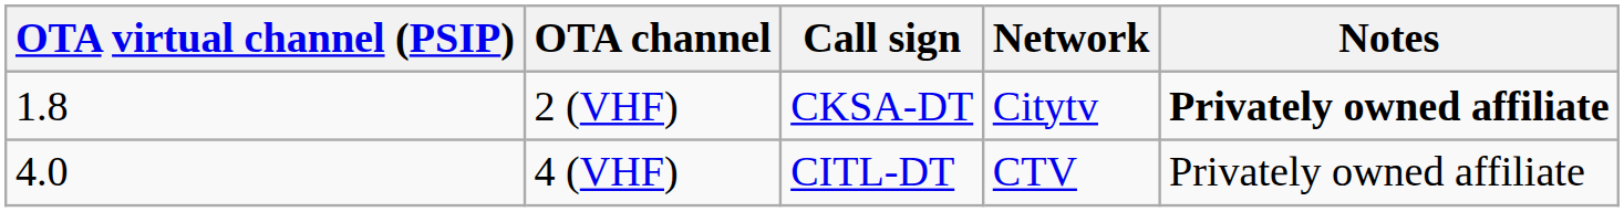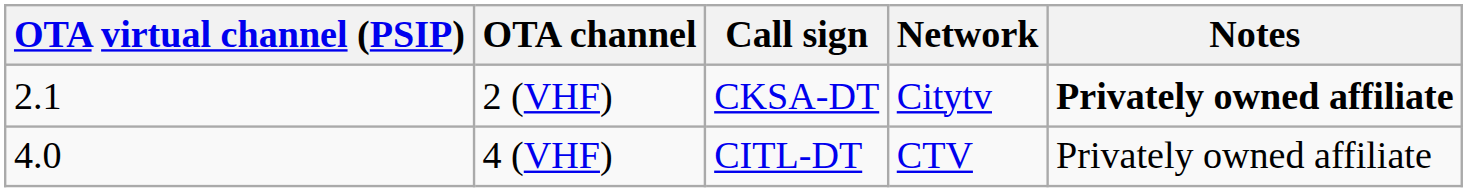 <table class="wikitable sortable">
 <tr>
 <th><a href='#'>OTA</a> <a href='#'>virtual channel</a> (<a href='#'>PSIP</a>)</th>
 <th>OTA channel</th>
 <th>Call sign</th>
 <th>Network</th>
 <th>Notes</th>
 </tr>
 <tr>
-<td>1.8</td>
+<td>2.1</td>
 <td>2 (<a href='#'>VHF</a>)</td>
 <td><a href='#'>CKSA-DT</a></td>
 <td><a href='#'>Citytv</a></td>
 <td><strong>Privately owned affiliate</strong></td>
 </tr>
 <tr>
 <td>4.0</td>
 <td>4 (<a href='#'>VHF</a>)</td>
 <td><a href='#'>CITL-DT</a></td>
 <td><a href='#'>CTV</a></td>
 <td>Privately owned affiliate</td>
 </tr>
 </table>
